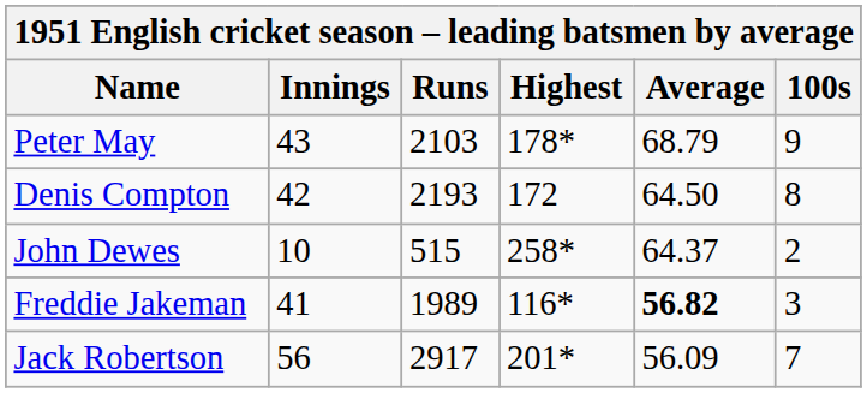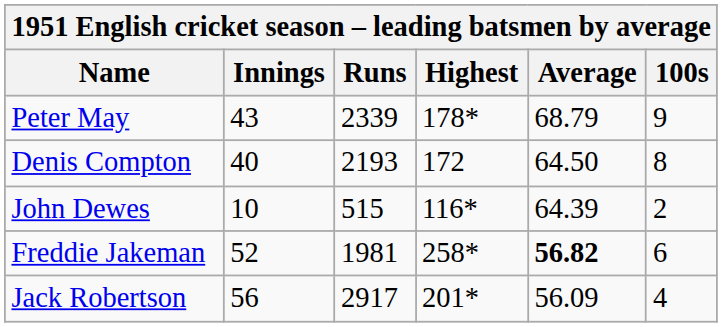 <table class="wikitable">
 <tr>
 <th bgcolor="#efefef" colspan="7">1951 English cricket season – leading batsmen by average</th>
 </tr>
 <tr bgcolor="#efefef">
 <th>Name</th>
 <th>Innings</th>
 <th>Runs</th>
 <th>Highest</th>
 <th>Average</th>
 <th>100s</th>
 </tr>
 <tr>
 <td><a href='#'>Peter May</a></td>
 <td>43</td>
-<td>2103</td>
+<td>2339</td>
 <td>178*</td>
 <td>68.79</td>
 <td>9</td>
 </tr>
 <tr>
 <td><a href='#'>Denis Compton</a></td>
-<td>42</td>
+<td>40</td>
 <td>2193</td>
 <td>172</td>
 <td>64.50</td>
 <td>8</td>
 </tr>
 <tr>
 <td><a href='#'>John Dewes</a></td>
 <td>10</td>
 <td>515</td>
-<td>258*</td>
-<td>64.37</td>
+<td>116*</td>
+<td>64.39</td>
 <td>2</td>
 </tr>
 <tr>
 <td><a href='#'>Freddie Jakeman</a></td>
-<td>41</td>
-<td>1989</td>
-<td>116*</td>
+<td>52</td>
+<td>1981</td>
+<td>258*</td>
 <td><strong>56.82</strong></td>
-<td>3</td>
+<td>6</td>
 </tr>
 <tr>
 <td><a href='#'>Jack Robertson</a></td>
 <td>56</td>
 <td>2917</td>
 <td>201*</td>
 <td>56.09</td>
-<td>7</td>
+<td>4</td>
 </tr>
 </table>
